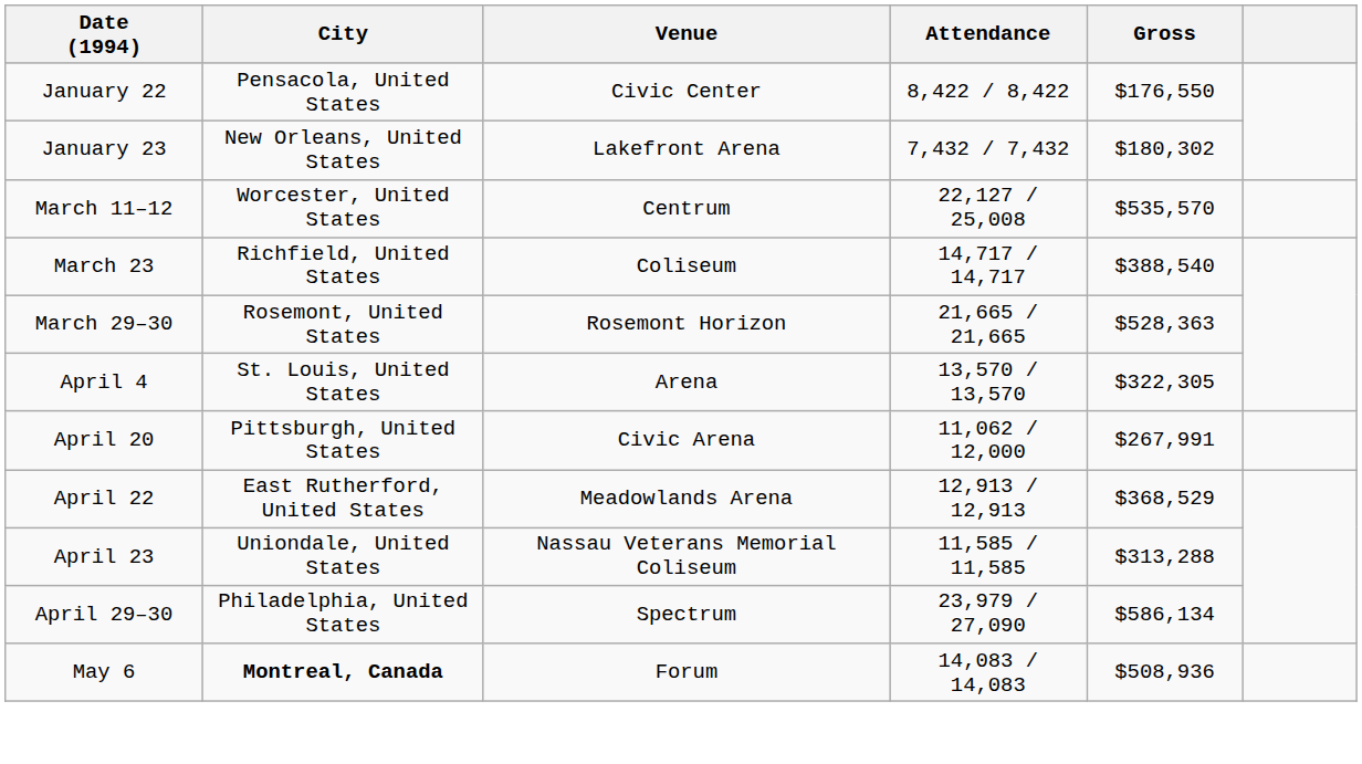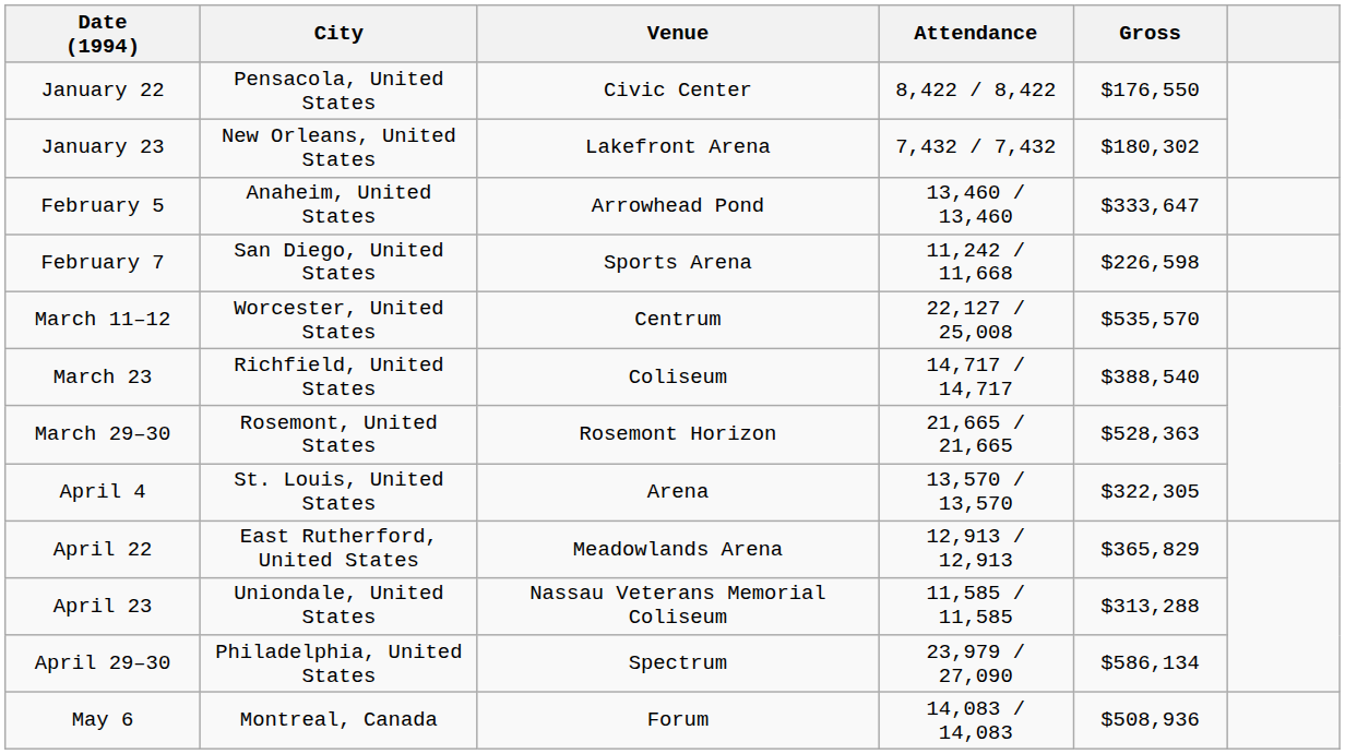 <table class="wikitable sortable plainrowheaders" style="text-align:center;">
 <tr>
 <th scope="col" style="width:9em;">Date<br>(1994)</th>
 <th scope="col" style="width:13em;">City</th>
 <th scope="col" style="width:19em;">Venue</th>
 <th scope="col" style="width:9em;">Attendance</th>
 <th scope="col" style="width:7em;">Gross</th>
 <th scope="col" style="width:5em;" class="unsortable"></th>
 </tr>
 <tr>
 <td>January 22</td>
 <td>Pensacola, United States</td>
 <td>Civic Center</td>
 <td>8,422 / 8,422</td>
 <td>$176,550</td>
 <td rowspan="2"></td>
 </tr>
 <tr>
 <td>January 23</td>
 <td>New Orleans, United States</td>
 <td>Lakefront Arena</td>
 <td>7,432 / 7,432</td>
 <td>$180,302</td>
+</tr>
+<tr>
+<td>February 5</td>
+<td>Anaheim, United States</td>
+<td>Arrowhead Pond</td>
+<td>13,460 / 13,460</td>
+<td>$333,647</td>
+<td></td>
+</tr>
+<tr>
+<td>February 7</td>
+<td>San Diego, United States</td>
+<td>Sports Arena</td>
+<td>11,242 / 11,668</td>
+<td>$226,598</td>
+<td></td>
 </tr>
 <tr>
 <td>March 11–12</td>
 <td>Worcester, United States</td>
 <td>Centrum</td>
 <td>22,127 / 25,008</td>
 <td>$535,570</td>
 <td></td>
 </tr>
 <tr>
 <td>March 23</td>
 <td>Richfield, United States</td>
 <td>Coliseum</td>
 <td>14,717 / 14,717</td>
 <td>$388,540</td>
 <td rowspan="3"></td>
 </tr>
 <tr>
 <td>March 29–30</td>
 <td>Rosemont, United States</td>
 <td>Rosemont Horizon</td>
 <td>21,665 / 21,665</td>
 <td>$528,363</td>
 </tr>
 <tr>
 <td>April 4</td>
 <td>St. Louis, United States</td>
 <td>Arena</td>
 <td>13,570 / 13,570</td>
 <td>$322,305</td>
 </tr>
 <tr>
-<td>April 20</td>
-<td>Pittsburgh, United States</td>
-<td>Civic Arena</td>
-<td>11,062 / 12,000</td>
-<td>$267,991</td>
-<td></td>
-</tr>
-<tr>
 <td>April 22</td>
 <td>East Rutherford, United States</td>
 <td>Meadowlands Arena</td>
 <td>12,913 / 12,913</td>
-<td>$368,529</td>
+<td>$365,829</td>
 <td rowspan="3"></td>
 </tr>
 <tr>
 <td>April 23</td>
 <td>Uniondale, United States</td>
 <td>Nassau Veterans Memorial Coliseum</td>
 <td>11,585 / 11,585</td>
 <td>$313,288</td>
 </tr>
 <tr>
 <td>April 29–30</td>
 <td>Philadelphia, United States</td>
 <td>Spectrum</td>
 <td>23,979 / 27,090</td>
 <td>$586,134</td>
 </tr>
 <tr>
 <td>May 6</td>
-<td><strong>Montreal, Canada</strong></td>
+<td>Montreal, Canada</td>
 <td>Forum</td>
 <td>14,083 / 14,083</td>
 <td>$508,936</td>
 <td></td>
 </tr>
 </table>
